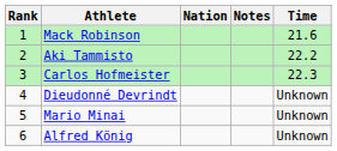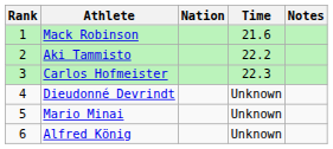 <table class="wikitable sortable" style="text-align:center">
 <tr>
 <th>Rank</th>
 <th>Athlete</th>
 <th>Nation</th>
+<th>Time</th>
 <th>Notes</th>
-<th>Time</th>
 </tr>
 <tr bgcolor=bbf3bb>
 <td>1</td>
 <td align=left><a href='#'>Mack Robinson</a></td>
 <td align=left></td>
+<td>21.6</td>
 <td></td>
-<td>21.6</td>
 </tr>
 <tr bgcolor=bbf3bb>
 <td>2</td>
 <td align=left><a href='#'>Aki Tammisto</a></td>
 <td align=left></td>
+<td>22.2</td>
 <td></td>
-<td>22.2</td>
 </tr>
 <tr bgcolor=bbf3bb>
 <td>3</td>
 <td align=left><a href='#'>Carlos Hofmeister</a></td>
 <td align=left></td>
+<td>22.3</td>
 <td></td>
-<td>22.3</td>
 </tr>
 <tr>
 <td>4</td>
 <td align=left><a href='#'>Dieudonné Devrindt</a></td>
 <td align=left></td>
+<td data-sort-value=30.0>Unknown</td>
 <td></td>
-<td data-sort-value=30.0>Unknown</td>
 </tr>
 <tr>
 <td>5</td>
 <td align=left><a href='#'>Mario Minai</a></td>
 <td align=left></td>
+<td data-sort-value=30.0>Unknown</td>
 <td></td>
-<td data-sort-value=30.0>Unknown</td>
 </tr>
 <tr>
 <td>6</td>
 <td align=left><a href='#'>Alfred König</a></td>
 <td align=left></td>
+<td data-sort-value=30.0>Unknown</td>
 <td></td>
-<td data-sort-value=30.0>Unknown</td>
 </tr>
 </table>
